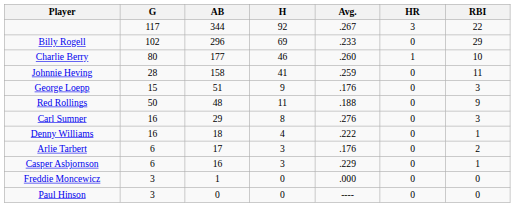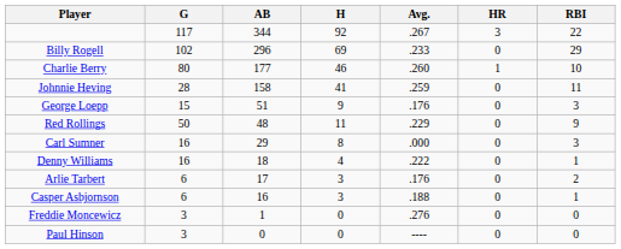 <table class="wikitable sortable">
 <tr>
 <th bgcolor="#DDDDFF" width="16%">Player</th>
 <th bgcolor="#DDDDFF" width="9%">G</th>
 <th bgcolor="#DDDDFF" width="9%">AB</th>
 <th bgcolor="#DDDDFF" width="9%">H</th>
 <th bgcolor="#DDDDFF" width="9%">Avg.</th>
 <th bgcolor="#DDDDFF" width="9%">HR</th>
 <th bgcolor="#DDDDFF" width="9%">RBI</th>
 </tr>
 <tr align="center">
 <td></td>
 <td>117</td>
 <td>344</td>
 <td>92</td>
 <td>.267</td>
 <td>3</td>
 <td>22</td>
 </tr>
 <tr align="center">
 <td><a href='#'>Billy Rogell</a></td>
 <td>102</td>
 <td>296</td>
 <td>69</td>
 <td>.233</td>
 <td>0</td>
 <td>29</td>
 </tr>
 <tr align="center">
 <td><a href='#'>Charlie Berry</a></td>
 <td>80</td>
 <td>177</td>
 <td>46</td>
 <td>.260</td>
 <td>1</td>
 <td>10</td>
 </tr>
 <tr align="center">
 <td><a href='#'>Johnnie Heving</a></td>
 <td>28</td>
 <td>158</td>
 <td>41</td>
 <td>.259</td>
 <td>0</td>
 <td>11</td>
 </tr>
 <tr align="center">
 <td><a href='#'>George Loepp</a></td>
 <td>15</td>
 <td>51</td>
 <td>9</td>
 <td>.176</td>
 <td>0</td>
 <td>3</td>
 </tr>
 <tr align="center">
 <td><a href='#'>Red Rollings</a></td>
 <td>50</td>
 <td>48</td>
 <td>11</td>
-<td>.188</td>
+<td>.229</td>
 <td>0</td>
 <td>9</td>
 </tr>
 <tr align="center">
 <td><a href='#'>Carl Sumner</a></td>
 <td>16</td>
 <td>29</td>
 <td>8</td>
-<td>.276</td>
+<td>.000</td>
 <td>0</td>
 <td>3</td>
 </tr>
 <tr align="center">
 <td><a href='#'>Denny Williams</a></td>
 <td>16</td>
 <td>18</td>
 <td>4</td>
 <td>.222</td>
 <td>0</td>
 <td>1</td>
 </tr>
 <tr align="center">
 <td><a href='#'>Arlie Tarbert</a></td>
 <td>6</td>
 <td>17</td>
 <td>3</td>
 <td>.176</td>
 <td>0</td>
 <td>2</td>
 </tr>
 <tr align="center">
 <td><a href='#'>Casper Asbjornson</a></td>
 <td>6</td>
 <td>16</td>
 <td>3</td>
-<td>.229</td>
+<td>.188</td>
 <td>0</td>
 <td>1</td>
 </tr>
 <tr align="center">
 <td><a href='#'>Freddie Moncewicz</a></td>
 <td>3</td>
 <td>1</td>
 <td>0</td>
-<td>.000</td>
+<td>.276</td>
 <td>0</td>
 <td>0</td>
 </tr>
 <tr align="center">
 <td><a href='#'>Paul Hinson</a></td>
 <td>3</td>
 <td>0</td>
 <td>0</td>
 <td>----</td>
 <td>0</td>
 <td>0</td>
 </tr>
 </table>
